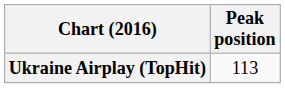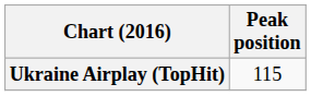 <table class="wikitable plainrowheaders" style="text-align:center">
 <tr>
 <th scope="col">Chart (2016)</th>
 <th scope="col">Peak<br>position</th>
 </tr>
 <tr>
 <th scope="row">Ukraine Airplay (TopHit)</th>
-<td>113</td>
+<td>115</td>
 </tr>
 <tr>
 </tr>
 </table>
